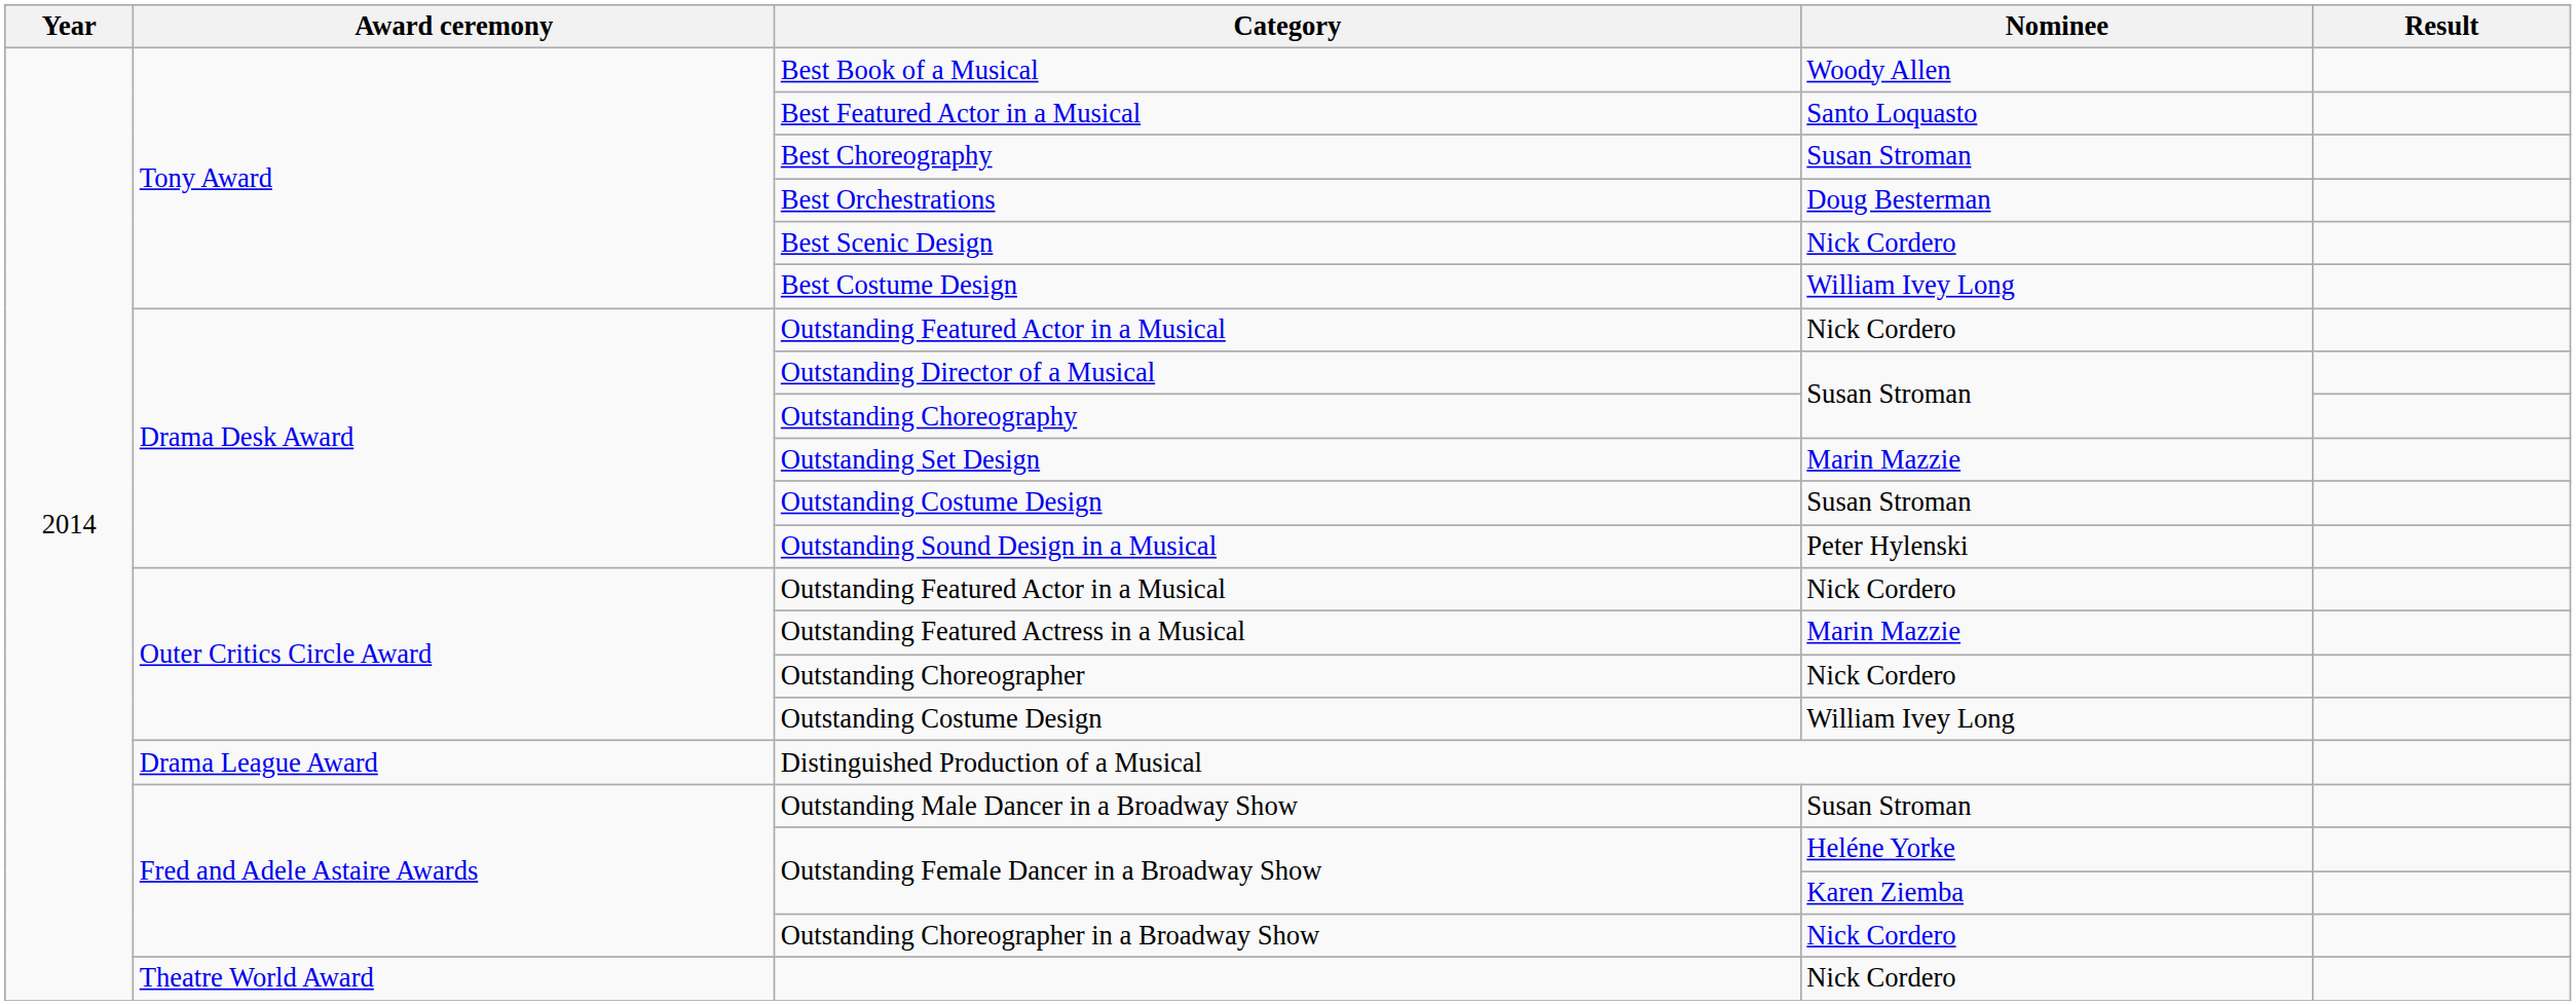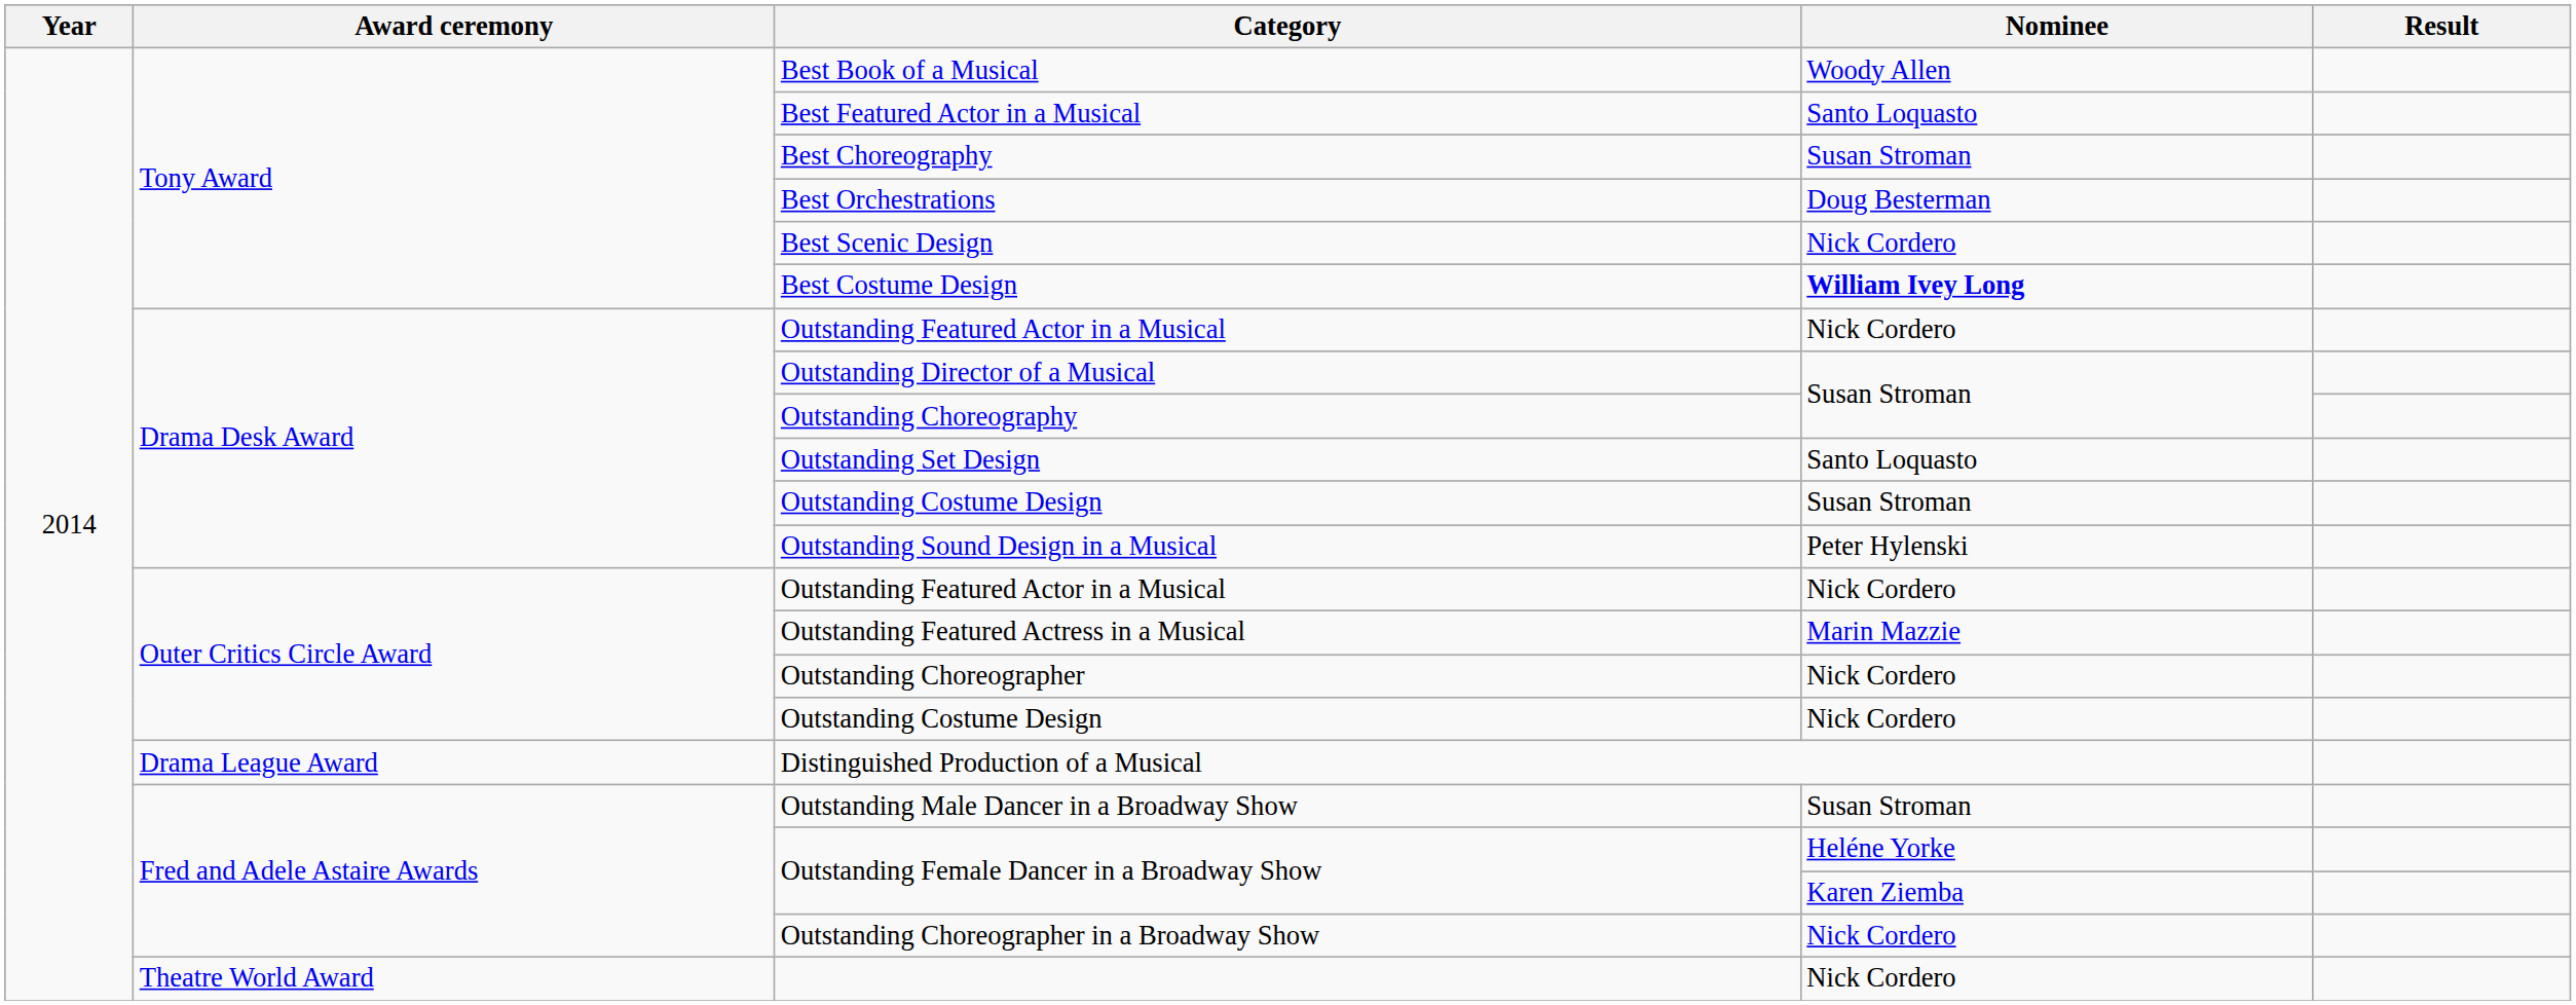 <table class="wikitable" width="95%">
 <tr>
 <th width="5%">Year</th>
 <th width="25%">Award ceremony</th>
 <th width="40%">Category</th>
 <th width="20%">Nominee</th>
 <th width="10%">Result</th>
 </tr>
 <tr>
 <td rowspan="22" align="center">2014</td>
 <td rowspan="6"><a href='#'>Tony Award</a></td>
 <td><a href='#'>Best Book of a Musical</a></td>
 <td><a href='#'>Woody Allen</a></td>
 <td></td>
 </tr>
 <tr>
 <td><a href='#'>Best Featured Actor in a Musical</a></td>
 <td><a href='#'>Santo Loquasto</a></td>
 <td></td>
 </tr>
 <tr>
 <td><a href='#'>Best Choreography</a></td>
 <td><a href='#'>Susan Stroman</a></td>
 <td></td>
 </tr>
 <tr>
 <td><a href='#'>Best Orchestrations</a></td>
 <td><a href='#'>Doug Besterman</a></td>
 <td></td>
 </tr>
 <tr>
 <td><a href='#'>Best Scenic Design</a></td>
 <td><a href='#'>Nick Cordero</a></td>
 <td></td>
 </tr>
 <tr>
 <td><a href='#'>Best Costume Design</a></td>
-<td><a href='#'>William Ivey Long</a></td>
+<td><strong><a href='#'>William Ivey Long</a></strong></td>
 <td></td>
 </tr>
 <tr>
 <td rowspan="6"><a href='#'>Drama Desk Award</a></td>
 <td><a href='#'>Outstanding Featured Actor in a Musical</a></td>
 <td>Nick Cordero</td>
 <td></td>
 </tr>
 <tr>
 <td><a href='#'>Outstanding Director of a Musical</a></td>
 <td rowspan="2">Susan Stroman</td>
 <td></td>
 </tr>
 <tr>
 <td><a href='#'>Outstanding Choreography</a></td>
 <td></td>
 </tr>
 <tr>
 <td><a href='#'>Outstanding Set Design</a></td>
-<td><a href='#'>Marin Mazzie</a></td>
+<td>Santo Loquasto</td>
 <td></td>
 </tr>
 <tr>
 <td><a href='#'>Outstanding Costume Design</a></td>
 <td>Susan Stroman</td>
 <td></td>
 </tr>
 <tr>
 <td><a href='#'>Outstanding Sound Design in a Musical</a></td>
 <td>Peter Hylenski</td>
 <td></td>
 </tr>
 <tr>
 <td rowspan=4><a href='#'>Outer Critics Circle Award</a></td>
 <td>Outstanding Featured Actor in a Musical</td>
 <td>Nick Cordero</td>
 <td></td>
 </tr>
 <tr>
 <td>Outstanding Featured Actress in a Musical</td>
 <td><a href='#'>Marin Mazzie</a></td>
 <td></td>
 </tr>
 <tr>
 <td>Outstanding Choreographer</td>
 <td>Nick Cordero</td>
 <td></td>
 </tr>
 <tr>
 <td>Outstanding Costume Design</td>
-<td>William Ivey Long</td>
+<td>Nick Cordero</td>
 <td></td>
 </tr>
 <tr>
 <td><a href='#'>Drama League Award</a></td>
 <td colspan=2>Distinguished Production of a Musical</td>
 <td></td>
 </tr>
 <tr>
 <td rowspan=4><a href='#'>Fred and Adele Astaire Awards</a></td>
 <td>Outstanding Male Dancer in a Broadway Show</td>
 <td>Susan Stroman</td>
 <td></td>
 </tr>
 <tr>
 <td rowspan=2>Outstanding Female Dancer in a Broadway Show</td>
 <td><a href='#'>Heléne Yorke</a></td>
 <td></td>
 </tr>
 <tr>
 <td><a href='#'>Karen Ziemba</a></td>
 <td></td>
 </tr>
 <tr>
 <td>Outstanding Choreographer in a Broadway Show</td>
 <td><a href='#'>Nick Cordero</a></td>
 <td></td>
 </tr>
 <tr>
 <td><a href='#'>Theatre World Award</a></td>
 <td></td>
 <td>Nick Cordero</td>
 <td></td>
 </tr>
 <tr>
 </tr>
 </table>
